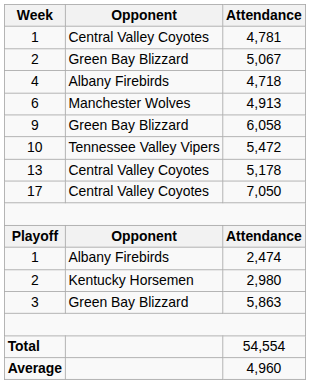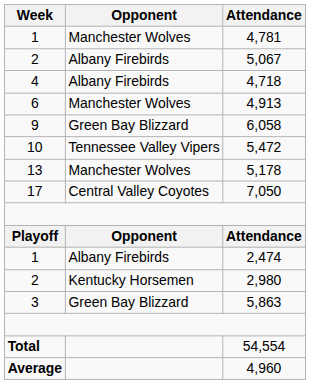 <table class="wikitable" align="center">
 <tr>
 <th>Week</th>
 <th>Opponent</th>
 <th>Attendance</th>
 </tr>
 <tr>
 <td align="center">1</td>
-<td>Central Valley Coyotes</td>
+<td>Manchester Wolves</td>
 <td align="center">4,781</td>
 </tr>
 <tr>
 <td align="center">2</td>
-<td>Green Bay Blizzard</td>
+<td>Albany Firebirds</td>
 <td align="center">5,067</td>
 </tr>
 <tr>
 <td align="center">4</td>
 <td>Albany Firebirds</td>
 <td align="center">4,718</td>
 </tr>
 <tr>
 <td align="center">6</td>
 <td>Manchester Wolves</td>
 <td align="center">4,913</td>
 </tr>
 <tr>
 <td align="center">9</td>
 <td>Green Bay Blizzard</td>
 <td align="center">6,058</td>
 </tr>
 <tr>
 <td align="center">10</td>
 <td>Tennessee Valley Vipers</td>
 <td align="center">5,472</td>
 </tr>
 <tr>
 <td align="center">13</td>
-<td>Central Valley Coyotes</td>
+<td>Manchester Wolves</td>
 <td align="center">5,178</td>
 </tr>
 <tr>
 <td align="center">17</td>
 <td>Central Valley Coyotes</td>
 <td align="center">7,050</td>
 </tr>
 <tr>
 <td colspan=3> </td>
 </tr>
 <tr>
 <th>Playoff</th>
 <th>Opponent</th>
 <th>Attendance</th>
 </tr>
 <tr>
 <td align="center">1</td>
 <td>Albany Firebirds</td>
 <td align="center">2,474</td>
 </tr>
 <tr>
 <td align="center">2</td>
 <td>Kentucky Horsemen</td>
 <td align="center">2,980</td>
 </tr>
 <tr>
 <td align="center">3</td>
 <td>Green Bay Blizzard</td>
 <td align="center">5,863</td>
 </tr>
 <tr>
 <td colspan=3> </td>
 </tr>
 <tr>
 <td><strong>Total</strong></td>
 <td></td>
 <td align="center">54,554</td>
 </tr>
 <tr>
 <td><strong>Average</strong></td>
 <td></td>
 <td align="center">4,960</td>
 </tr>
 </table>
